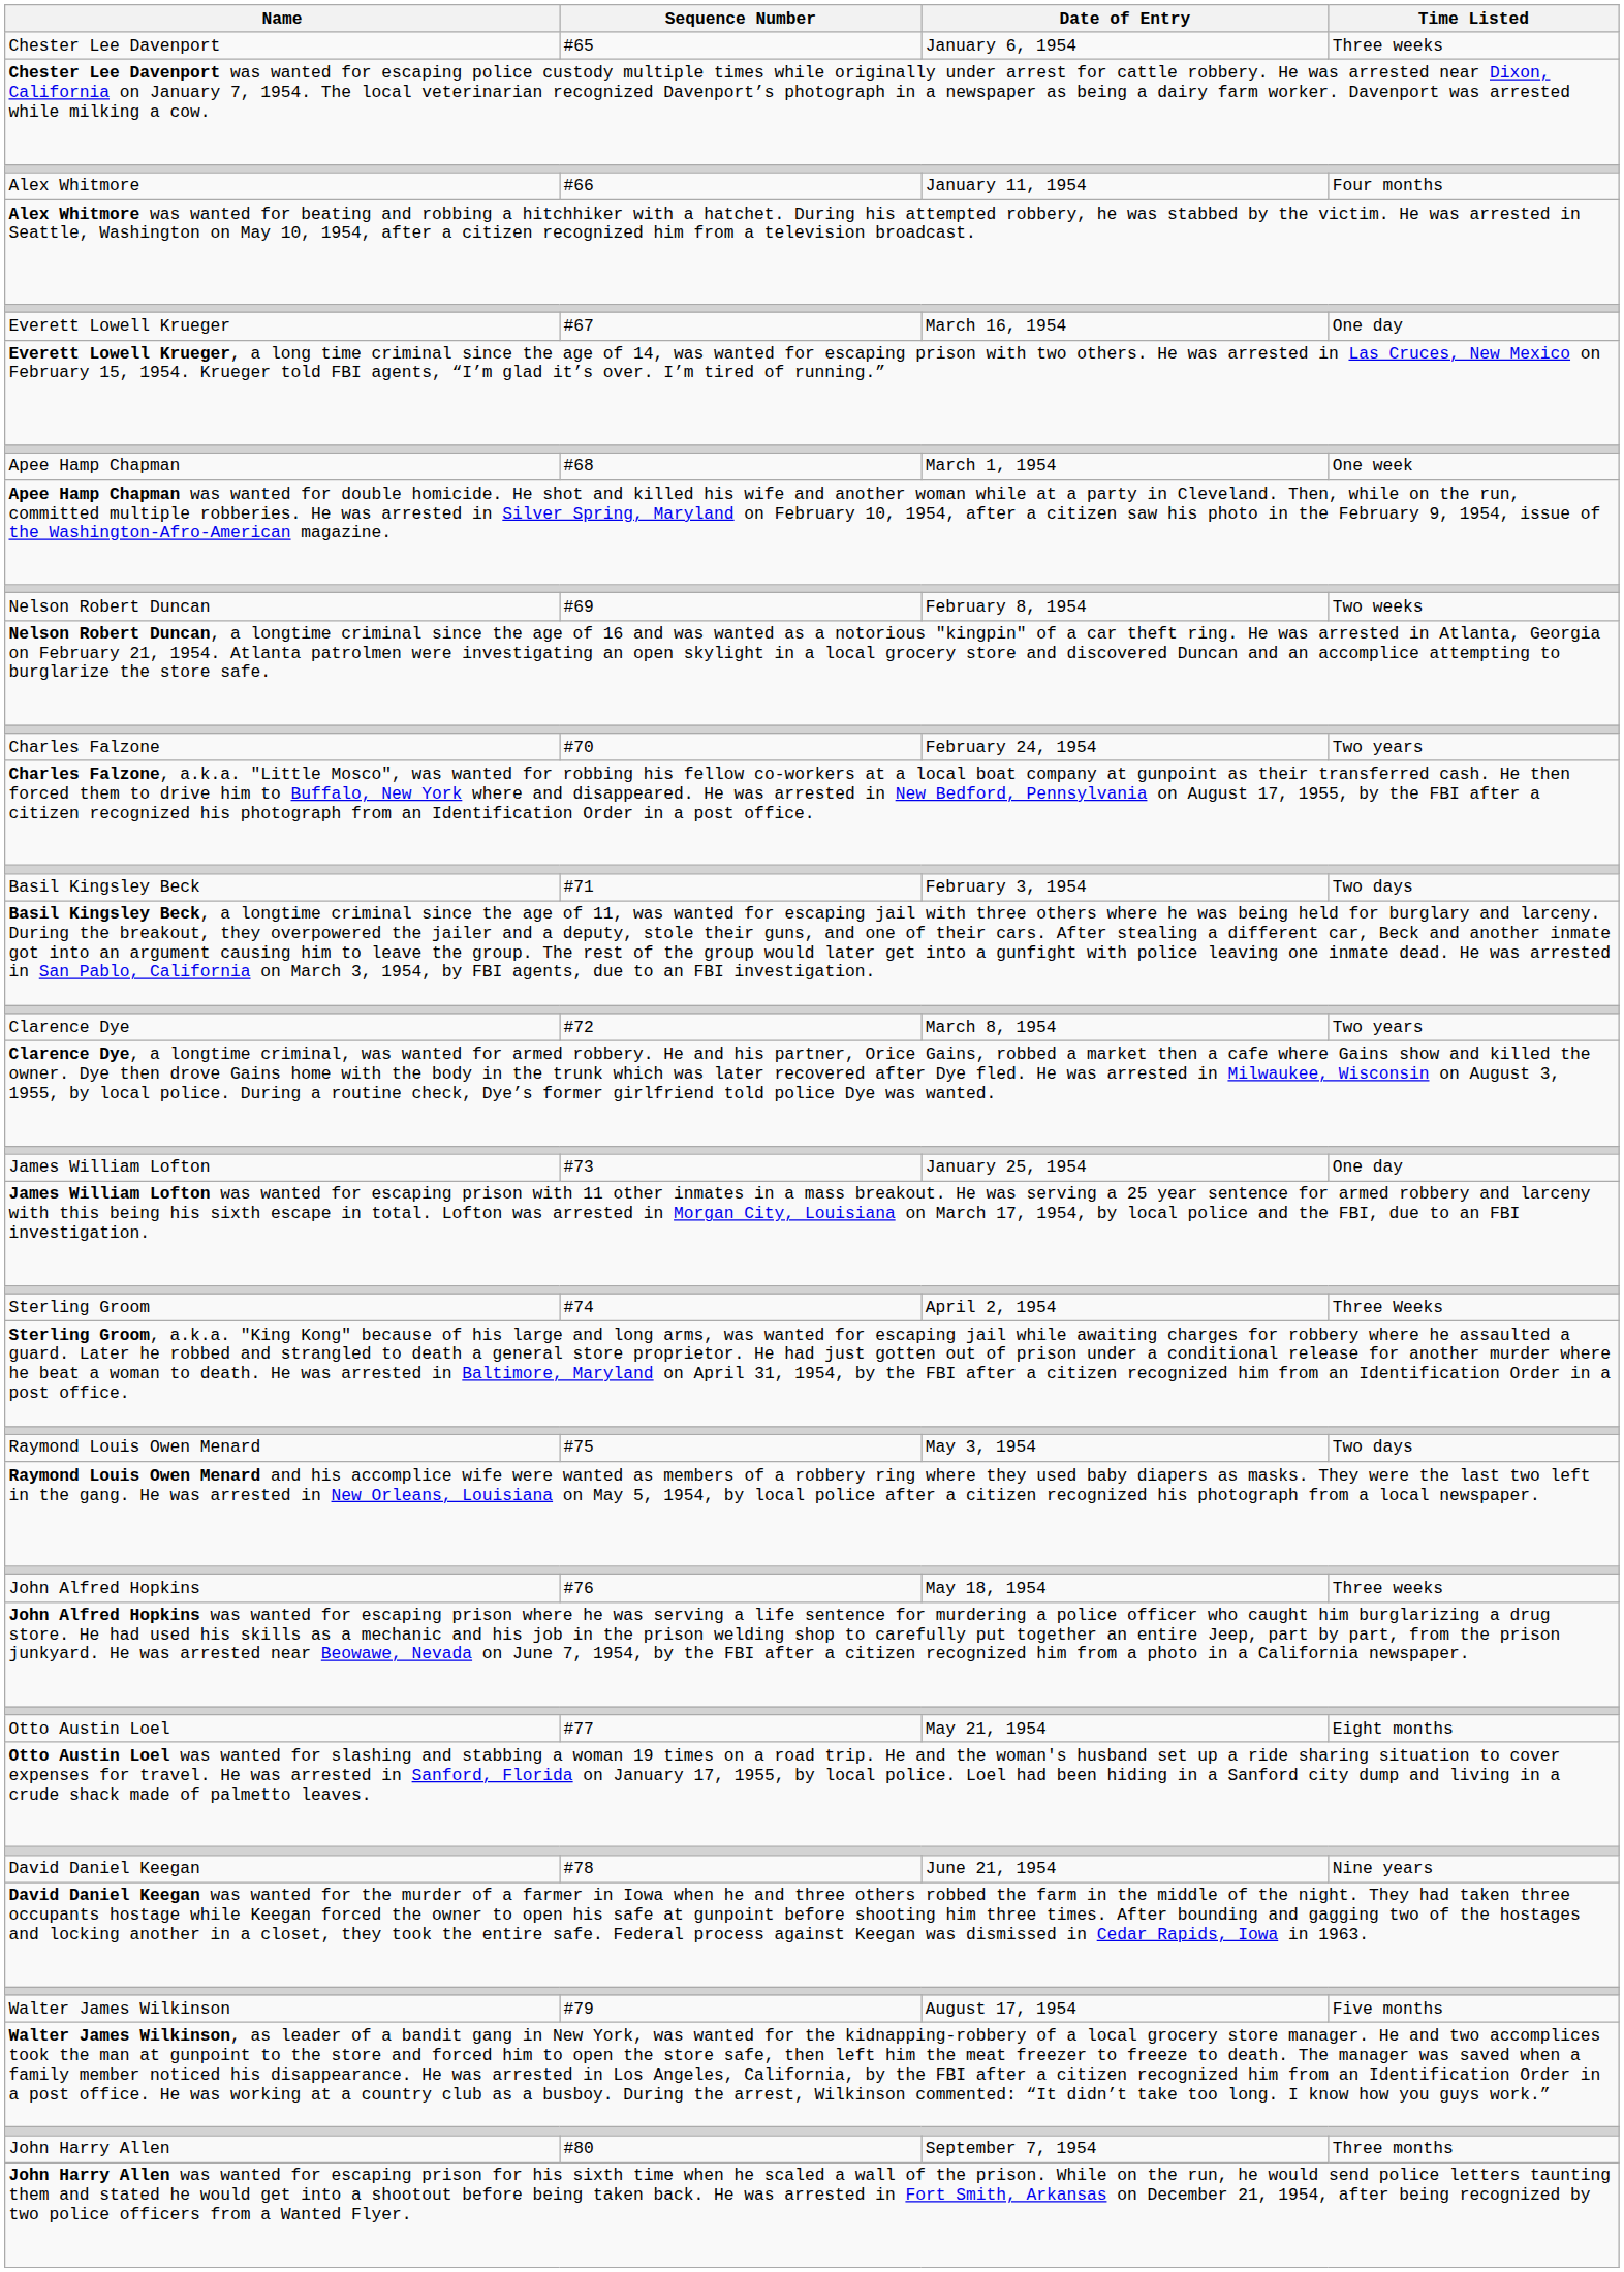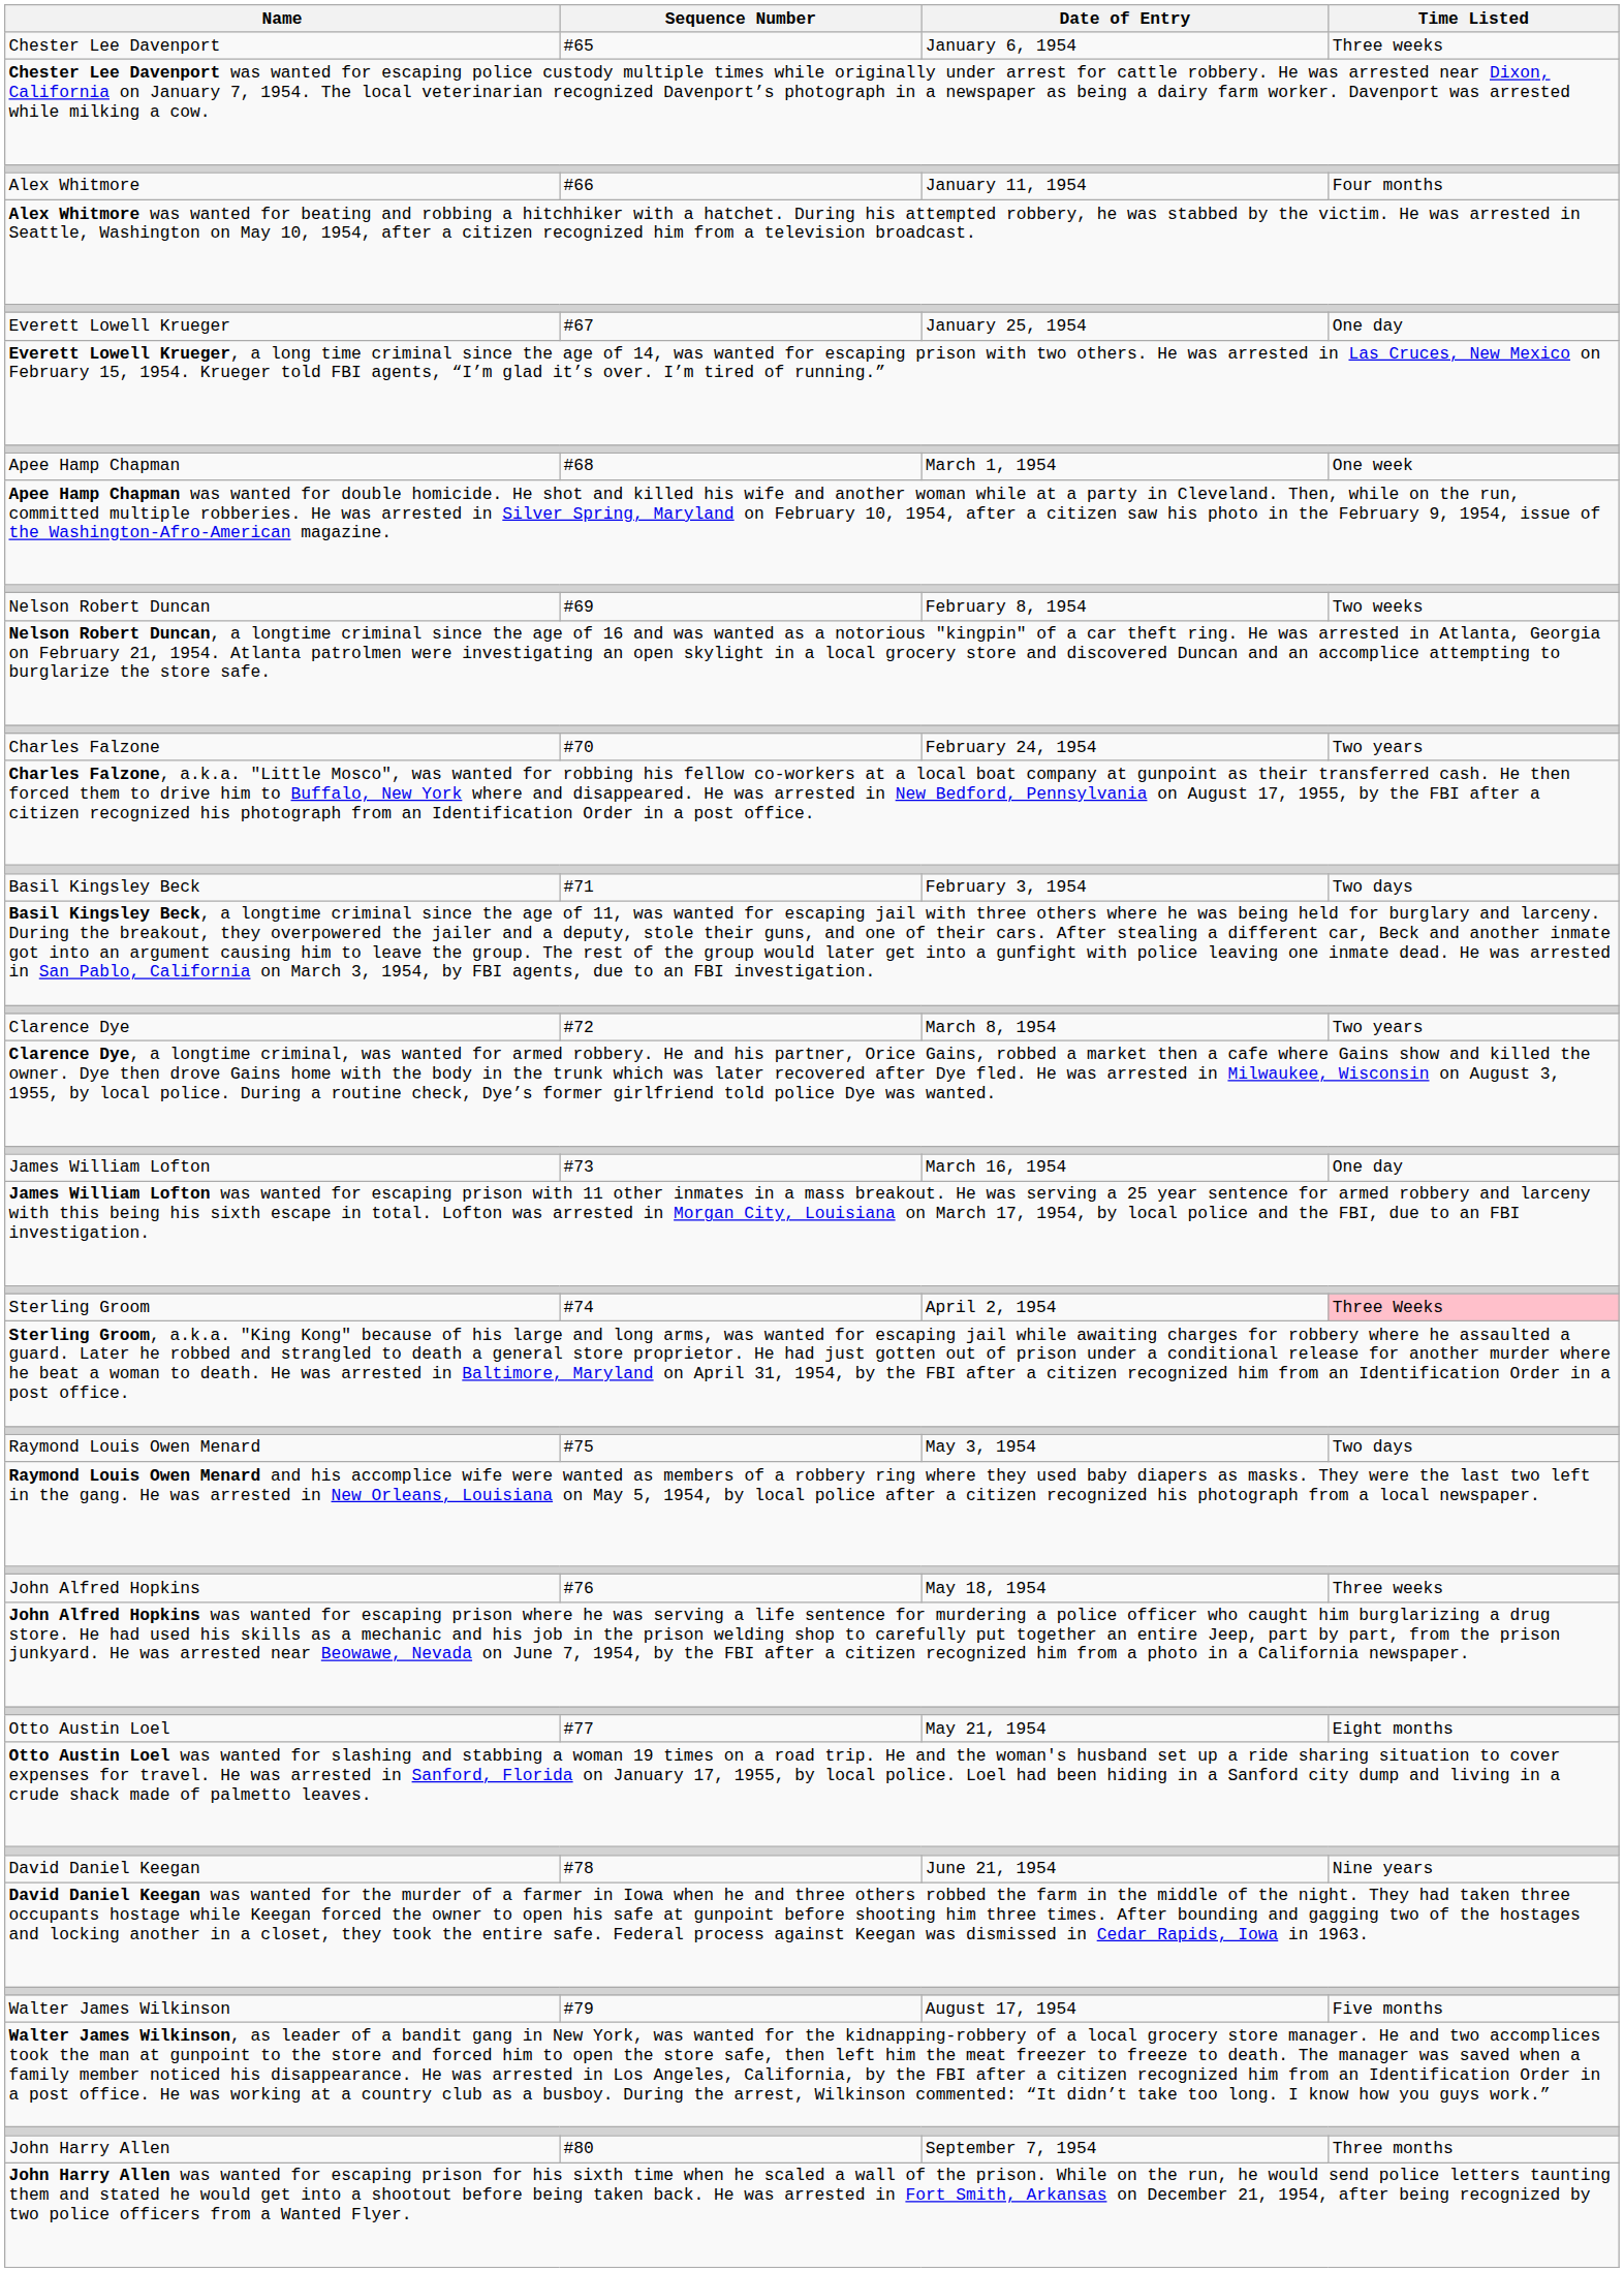 <table class="wikitable">
 <tr>
 <th>Name</th>
 <th>Sequence Number</th>
 <th>Date of Entry</th>
 <th>Time Listed</th>
 </tr>
 <tr>
 <td height="10">Chester Lee Davenport</td>
 <td>#65</td>
 <td>January 6, 1954</td>
 <td>Three weeks</td>
 </tr>
 <tr>
 <td colspan="4" height="75" valign="top"><strong>Chester Lee Davenport</strong> was wanted for escaping police custody multiple times while originally under arrest for cattle robbery. He was arrested near <a href='#'>Dixon, California</a> on January 7, 1954. The local veterinarian recognized Davenport’s photograph in a newspaper as being a dairy farm worker. Davenport was arrested while milking a cow.</td>
 </tr>
 <tr>
 <td colspan="4" style="background-color:lightgrey;"></td>
 </tr>
 <tr>
 <td height="10">Alex Whitmore</td>
 <td>#66</td>
 <td>January 11, 1954</td>
 <td>Four months</td>
 </tr>
 <tr>
 <td colspan="4" height="75" valign="top"><strong>Alex Whitmore</strong> was wanted for beating and robbing a hitchhiker with a hatchet. During his attempted robbery, he was stabbed by the victim. He was arrested in Seattle, Washington on May 10, 1954, after a citizen recognized him from a television broadcast.</td>
 </tr>
 <tr>
 <td colspan="4" style="background-color:lightgrey;"></td>
 </tr>
 <tr>
 <td height="10">Everett Lowell Krueger</td>
 <td>#67</td>
-<td>March 16, 1954</td>
+<td>January 25, 1954</td>
 <td>One day</td>
 </tr>
 <tr>
 <td colspan="4" height="75" valign="top"><strong>Everett Lowell Krueger</strong>, a long time criminal since the age of 14, was wanted for escaping prison with two others. He was arrested in <a href='#'>Las Cruces, New Mexico</a> on February 15, 1954. Krueger told FBI agents, “I’m glad it’s over. I’m tired of running.”</td>
 </tr>
 <tr>
 <td colspan="4" style="background-color:lightgrey;"></td>
 </tr>
 <tr>
 <td height="10">Apee Hamp Chapman</td>
 <td>#68</td>
 <td>March 1, 1954</td>
 <td>One week</td>
 </tr>
 <tr>
 <td colspan="4" height="75" valign="top"><strong>Apee Hamp Chapman</strong> was wanted for double homicide. He shot and killed his wife and another woman while at a party in Cleveland. Then, while on the run, committed multiple robberies. He was arrested in <a href='#'>Silver Spring, Maryland</a> on February 10, 1954, after a citizen saw his photo in the February 9, 1954, issue of <a href='#'>the Washington-Afro-American</a> magazine.</td>
 </tr>
 <tr>
 <td colspan="4" style="background-color:lightgrey;"></td>
 </tr>
 <tr>
 <td height="10">Nelson Robert Duncan</td>
 <td>#69</td>
 <td>February 8, 1954</td>
 <td>Two weeks</td>
 </tr>
 <tr>
 <td colspan="4" height="75" valign="top"><strong>Nelson Robert Duncan</strong>, a longtime criminal since the age of 16 and was wanted as a notorious "kingpin" of a car theft ring. He was arrested in Atlanta, Georgia on February 21, 1954. Atlanta patrolmen were investigating an open skylight in a local grocery store and discovered Duncan and an accomplice attempting to burglarize the store safe.</td>
 </tr>
 <tr>
 <td colspan="4" style="background-color:lightgrey;"></td>
 </tr>
 <tr>
 <td height="10">Charles Falzone</td>
 <td>#70</td>
 <td>February 24, 1954</td>
 <td>Two years</td>
 </tr>
 <tr>
 <td colspan="4" height="75" valign="top"><strong>Charles Falzone</strong>, a.k.a. "Little Mosco", was wanted for robbing his fellow co-workers at a local boat company at gunpoint as their transferred cash. He then forced them to drive him to <a href='#'>Buffalo, New York</a> where and disappeared. He was arrested in <a href='#'>New Bedford, Pennsylvania</a> on August 17, 1955, by the FBI after a citizen recognized his photograph from an Identification Order in a post office.</td>
 </tr>
 <tr>
 <td colspan="4" style="background-color:lightgrey;"></td>
 </tr>
 <tr>
 <td height="10">Basil Kingsley Beck</td>
 <td>#71</td>
 <td>February 3, 1954</td>
 <td>Two days</td>
 </tr>
 <tr>
 <td colspan="4" height="75" valign="top"><strong>Basil Kingsley Beck</strong>, a longtime criminal since the age of 11, was wanted for escaping jail with three others where he was being held for burglary and larceny. During the breakout, they overpowered the jailer and a deputy, stole their guns, and one of their cars. After stealing a different car, Beck and another inmate got into an argument causing him to leave the group. The rest of the group would later get into a gunfight with police leaving one inmate dead. He was arrested in <a href='#'>San Pablo, California</a> on March 3, 1954, by FBI agents, due to an FBI investigation.</td>
 </tr>
 <tr>
 <td colspan="4" style="background-color:lightgrey;"></td>
 </tr>
 <tr>
 <td height="10">Clarence Dye</td>
 <td>#72</td>
 <td>March 8, 1954</td>
 <td>Two years</td>
 </tr>
 <tr>
 <td colspan="4" height="75" valign="top"><strong>Clarence Dye</strong>, a longtime criminal, was wanted for armed robbery. He and his partner, Orice Gains, robbed a market then a cafe where Gains show and killed the owner. Dye then drove Gains home with the body in the trunk which was later recovered after Dye fled. He was arrested in <a href='#'>Milwaukee, Wisconsin</a> on August 3, 1955, by local police. During a routine check, Dye’s former girlfriend told police Dye was wanted.</td>
 </tr>
 <tr>
 <td colspan="4" style="background-color:lightgrey;"></td>
 </tr>
 <tr>
 <td height="10">James William Lofton</td>
 <td>#73</td>
-<td>January 25, 1954</td>
+<td>March 16, 1954</td>
 <td>One day</td>
 </tr>
 <tr>
 <td colspan="4" height="75" valign="top"><strong>James William Lofton</strong> was wanted for escaping prison with 11 other inmates in a mass breakout. He was serving a 25 year sentence for armed robbery and larceny with this being his sixth escape in total. Lofton was arrested in <a href='#'>Morgan City, Louisiana</a> on March 17, 1954, by local police and the FBI, due to an FBI investigation.</td>
 </tr>
 <tr>
 <td colspan="4" style="background-color:lightgrey;"></td>
 </tr>
 <tr>
 <td height="10">Sterling Groom</td>
 <td>#74</td>
 <td>April 2, 1954</td>
-<td>Three Weeks</td>
+<td style="background: pink;">Three Weeks</td>
 </tr>
 <tr>
 <td colspan="4" height="75" valign="top"><strong>Sterling Groom</strong>, a.k.a. "King Kong" because of his large and long arms, was wanted for escaping jail while awaiting charges for robbery where he assaulted a guard. Later he robbed and strangled to death a general store proprietor. He had just gotten out of prison under a conditional release for another murder where he beat a woman to death. He was arrested in <a href='#'>Baltimore, Maryland</a> on April 31, 1954, by the FBI after a citizen recognized him from an Identification Order in a post office.</td>
 </tr>
 <tr>
 <td colspan="4" style="background-color:lightgrey;"></td>
 </tr>
 <tr>
 <td height="10">Raymond Louis Owen Menard</td>
 <td>#75</td>
 <td>May 3, 1954</td>
 <td>Two days</td>
 </tr>
 <tr>
 <td colspan="4" height="75" valign="top"><strong>Raymond Louis Owen Menard</strong> and his accomplice wife were wanted as members of a robbery ring where they used baby diapers as masks. They were the last two left in the gang. He was arrested in <a href='#'>New Orleans, Louisiana</a> on May 5, 1954, by local police after a citizen recognized his photograph from a local newspaper.</td>
 </tr>
 <tr>
 <td colspan="4" style="background-color:lightgrey;"></td>
 </tr>
 <tr>
 <td height="10">John Alfred Hopkins</td>
 <td>#76</td>
 <td>May 18, 1954</td>
 <td>Three weeks</td>
 </tr>
 <tr>
 <td colspan="4" height="75" valign="top"><strong>John Alfred Hopkins</strong> was wanted for escaping prison where he was serving a life sentence for murdering a police officer who caught him burglarizing a drug store. He had used his skills as a mechanic and his job in the prison welding shop to carefully put together an entire Jeep, part by part, from the prison junkyard. He was arrested near <a href='#'>Beowawe, Nevada</a> on June 7, 1954, by the FBI after a citizen recognized him from a photo in a California newspaper.</td>
 </tr>
 <tr>
 <td colspan="4" style="background-color:lightgrey;"></td>
 </tr>
 <tr>
 <td height="10">Otto Austin Loel</td>
 <td>#77</td>
 <td>May 21, 1954</td>
 <td>Eight months</td>
 </tr>
 <tr>
 <td colspan="4" height="75" valign="top"><strong>Otto Austin Loel</strong> was wanted for slashing and stabbing a woman 19 times on a road trip. He and the woman's husband set up a ride sharing situation to cover expenses for travel. He was arrested in <a href='#'>Sanford, Florida</a> on January 17, 1955, by local police. Loel had been hiding in a Sanford city dump and living in a crude shack made of palmetto leaves.</td>
 </tr>
 <tr>
 <td colspan="4" style="background-color:lightgrey;"></td>
 </tr>
 <tr>
 <td height="10">David Daniel Keegan</td>
 <td>#78</td>
 <td>June 21, 1954</td>
 <td>Nine years</td>
 </tr>
 <tr>
 <td colspan="4" height="75" valign="top"><strong>David Daniel Keegan</strong> was wanted for the murder of a farmer in Iowa when he and three others robbed the farm in the middle of the night. They had taken three occupants hostage while Keegan forced the owner to open his safe at gunpoint before shooting him three times. After bounding and gagging two of the hostages and locking another in a closet, they took the entire safe. Federal process against Keegan was dismissed in <a href='#'>Cedar Rapids, Iowa</a> in 1963.</td>
 </tr>
 <tr>
 <td colspan="4" style="background-color:lightgrey;"></td>
 </tr>
 <tr>
 <td height="10">Walter James Wilkinson</td>
 <td>#79</td>
 <td>August 17, 1954</td>
 <td>Five months</td>
 </tr>
 <tr>
 <td colspan="4" height="75" valign="top"><strong>Walter James Wilkinson</strong>, as leader of a bandit gang in New York, was wanted for the kidnapping-robbery of a local grocery store manager. He and two accomplices took the man at gunpoint to the store and forced him to open the store safe, then left him the meat freezer to freeze to death. The manager was saved when a family member noticed his disappearance. He was arrested in Los Angeles, California, by the FBI after a citizen recognized him from an Identification Order in a post office. He was working at a country club as a busboy. During the arrest, Wilkinson commented: “It didn’t take too long. I know how you guys work.”</td>
 </tr>
 <tr>
 <td colspan="4" style="background-color:lightgrey;"></td>
 </tr>
 <tr>
 <td height="10">John Harry Allen</td>
 <td>#80</td>
 <td>September 7, 1954</td>
 <td>Three months</td>
 </tr>
 <tr>
 <td colspan="4" height="75" valign="top"><strong>John Harry Allen</strong> was wanted for escaping prison for his sixth time when he scaled a wall of the prison. While on the run, he would send police letters taunting them and stated he would get into a shootout before being taken back. He was arrested in <a href='#'>Fort Smith, Arkansas</a> on December 21, 1954, after being recognized by two police officers from a Wanted Flyer.</td>
 </tr>
 </table>
